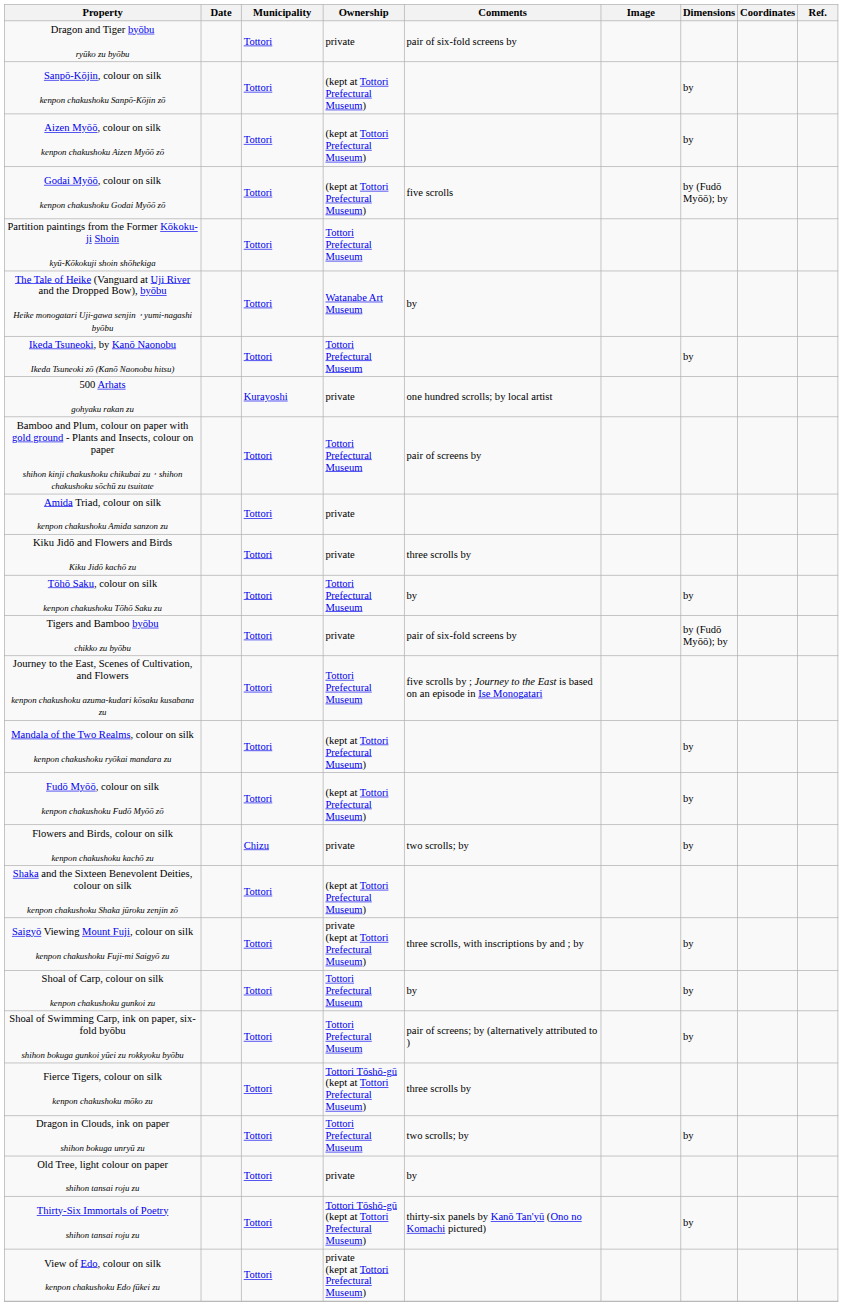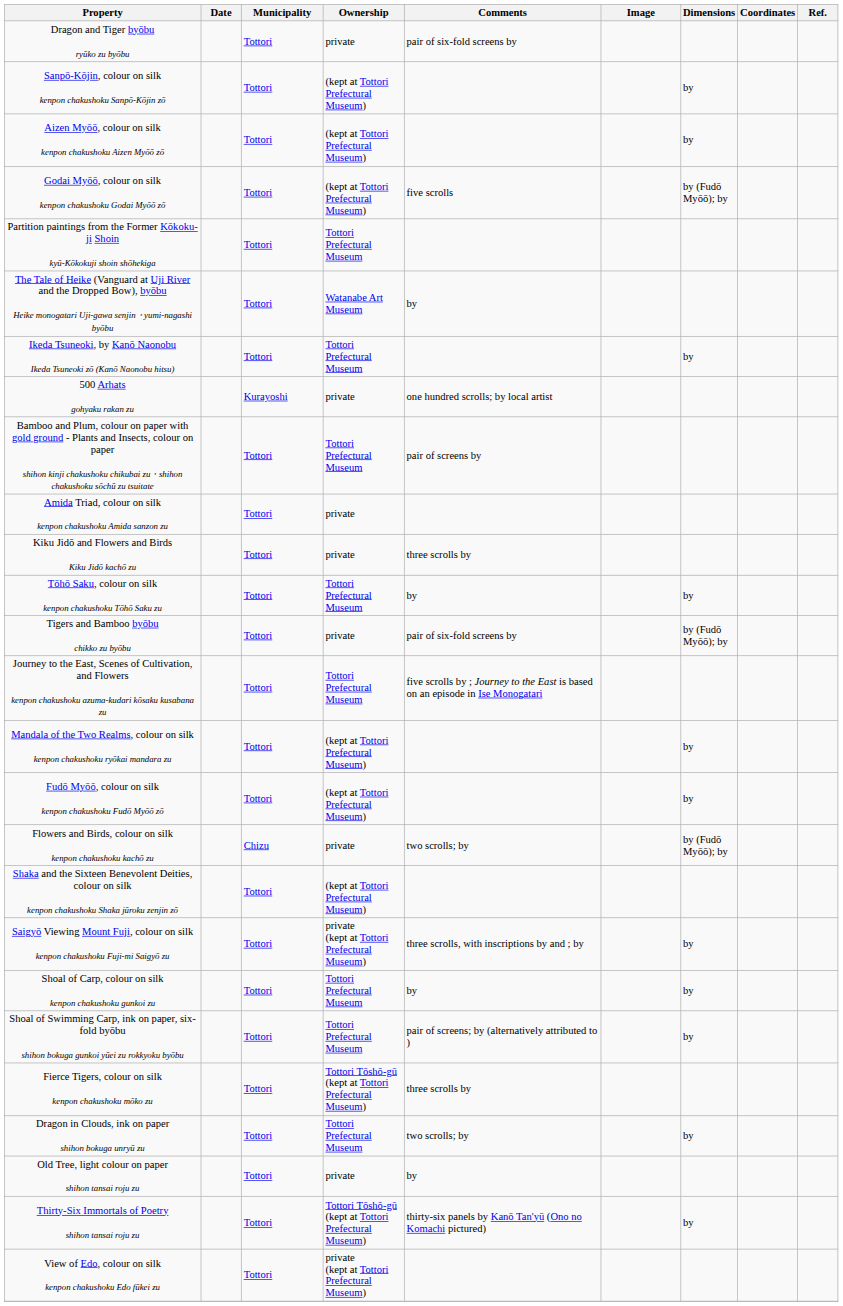 <table class="wikitable sortable"  style="width:100%;">
 <tr>
 <th width="25%" align="left">Property</th>
 <th width="5%" align="left" data-sort-type="number">Date</th>
 <th width="10%" align="left">Municipality</th>
 <th width="10%" align="left">Ownership</th>
 <th width="25%" align="left" class="unsortable">Comments</th>
 <th width="10%" align="left" class="unsortable">Image</th>
 <th width="5%" align="left" class="unsortable">Dimensions</th>
 <th width="5%" align="left" class="unsortable">Coordinates</th>
 <th width="5%" align="left" class="unsortable">Ref.</th>
 </tr>
 <tr>
 <td align="center">Dragon and Tiger <a href='#'>byōbu</a><br><br><small><em>ryūko zu byōbu</em></small></td>
 <td></td>
 <td><a href='#'>Tottori</a></td>
 <td>private</td>
 <td>pair of six-fold screens by </td>
 <td></td>
 <td></td>
 <td></td>
 <td></td>
 </tr>
 <tr>
 <td align="center"><a href='#'>Sanpō-Kōjin</a>, colour on silk<br><br><small><em>kenpon chakushoku Sanpō-Kōjin zō</em></small></td>
 <td></td>
 <td><a href='#'>Tottori</a></td>
 <td><br>(kept at <a href='#'>Tottori Prefectural Museum</a>)</td>
 <td></td>
 <td></td>
 <td> by </td>
 <td></td>
 <td></td>
 </tr>
 <tr>
 <td align="center"><a href='#'>Aizen Myōō</a>, colour on silk<br><br><small><em>kenpon chakushoku Aizen Myōō zō</em></small></td>
 <td></td>
 <td><a href='#'>Tottori</a></td>
 <td><br>(kept at <a href='#'>Tottori Prefectural Museum</a>)</td>
 <td></td>
 <td></td>
 <td> by </td>
 <td></td>
 <td></td>
 </tr>
 <tr>
 <td align="center"><a href='#'>Godai Myōō</a>, colour on silk<br><br><small><em>kenpon chakushoku Godai Myōō zō</em></small></td>
 <td></td>
 <td><a href='#'>Tottori</a></td>
 <td><br>(kept at <a href='#'>Tottori Prefectural Museum</a>)</td>
 <td>five scrolls</td>
 <td></td>
 <td> by  (Fudō Myōō);  by </td>
 <td></td>
 <td></td>
 </tr>
 <tr>
 <td align="center">Partition paintings from the Former <a href='#'>Kōkoku-ji</a> <a href='#'>Shoin</a><br><br><small><em>kyū-Kōkokuji shoin shōhekiga</em></small></td>
 <td></td>
 <td><a href='#'>Tottori</a></td>
 <td><a href='#'>Tottori Prefectural Museum</a></td>
 <td></td>
 <td></td>
 <td></td>
 <td></td>
 <td></td>
 </tr>
 <tr>
 <td align="center"><a href='#'>The Tale of Heike</a> (Vanguard at <a href='#'>Uji River</a> and the Dropped Bow), <a href='#'>byōbu</a><br><br><small><em>Heike monogatari Uji-gawa senjin・yumi-nagashi byōbu</em></small></td>
 <td></td>
 <td><a href='#'>Tottori</a></td>
 <td><a href='#'>Watanabe Art Museum</a></td>
 <td>by </td>
 <td></td>
 <td></td>
 <td></td>
 <td></td>
 </tr>
 <tr>
 <td align="center"><a href='#'>Ikeda Tsuneoki</a>, by <a href='#'>Kanō Naonobu</a><br><br><small><em>Ikeda Tsuneoki zō (Kanō Naonobu hitsu)</em></small></td>
 <td></td>
 <td><a href='#'>Tottori</a></td>
 <td><a href='#'>Tottori Prefectural Museum</a></td>
 <td></td>
 <td></td>
 <td> by </td>
 <td></td>
 <td></td>
 </tr>
 <tr>
 <td align="center">500 <a href='#'>Arhats</a><br><br><small><em>gohyaku rakan zu</em></small></td>
 <td></td>
 <td><a href='#'>Kurayoshi</a></td>
 <td>private</td>
 <td>one hundred scrolls; by local artist </td>
 <td></td>
 <td></td>
 <td></td>
 <td></td>
 </tr>
 <tr>
 <td align="center">Bamboo and Plum, colour on paper with <a href='#'>gold ground</a> - Plants and Insects, colour on paper<br><br><small><em>shihon kinji chakushoku chikubai zu・shihon chakushoku sōchū zu tsuitate</em></small></td>
 <td></td>
 <td><a href='#'>Tottori</a></td>
 <td><a href='#'>Tottori Prefectural Museum</a></td>
 <td>pair of screens by </td>
 <td></td>
 <td></td>
 <td></td>
 <td></td>
 </tr>
 <tr>
 <td align="center"><a href='#'>Amida</a> Triad, colour on silk<br><br><small><em>kenpon chakushoku Amida sanzon zu</em></small></td>
 <td></td>
 <td><a href='#'>Tottori</a></td>
 <td>private</td>
 <td></td>
 <td></td>
 <td></td>
 <td></td>
 <td></td>
 </tr>
 <tr>
 <td align="center">Kiku Jidō and Flowers and Birds<br><br><small><em>Kiku Jidō kachō zu</em></small></td>
 <td></td>
 <td><a href='#'>Tottori</a></td>
 <td>private</td>
 <td>three scrolls by </td>
 <td></td>
 <td></td>
 <td></td>
 <td></td>
 </tr>
 <tr>
 <td align="center"><a href='#'>Tōhō Saku</a>, colour on silk<br><br><small><em>kenpon chakushoku Tōhō Saku zu</em></small></td>
 <td></td>
 <td><a href='#'>Tottori</a></td>
 <td><a href='#'>Tottori Prefectural Museum</a></td>
 <td>by </td>
 <td></td>
 <td> by </td>
 <td></td>
 <td></td>
 </tr>
 <tr>
 <td align="center">Tigers and Bamboo <a href='#'>byōbu</a><br><br><small><em>chikko zu byōbu</em></small></td>
 <td></td>
 <td><a href='#'>Tottori</a></td>
 <td>private</td>
 <td>pair of six-fold screens by </td>
 <td></td>
 <td> by  (Fudō Myōō);  by </td>
 <td></td>
 <td></td>
 </tr>
 <tr>
 <td align="center">Journey to the East, Scenes of Cultivation, and Flowers<br><br><small><em>kenpon chakushoku azuma-kudari kōsaku kusabana zu</em></small></td>
 <td></td>
 <td><a href='#'>Tottori</a></td>
 <td><a href='#'>Tottori Prefectural Museum</a></td>
 <td>five scrolls by ; <em>Journey to the East</em> is based on an episode in <a href='#'>Ise Monogatari</a></td>
 <td></td>
 <td></td>
 <td></td>
 <td></td>
 </tr>
 <tr>
 <td align="center"><a href='#'>Mandala of the Two Realms</a>, colour on silk<br><br><small><em>kenpon chakushoku ryōkai mandara zu</em></small></td>
 <td></td>
 <td><a href='#'>Tottori</a></td>
 <td><br>(kept at <a href='#'>Tottori Prefectural Museum</a>)</td>
 <td></td>
 <td></td>
 <td> by </td>
 <td></td>
 <td></td>
 </tr>
 <tr>
 <td align="center"><a href='#'>Fudō Myōō</a>, colour on silk<br><br><small><em>kenpon chakushoku Fudō Myōō zō</em></small></td>
 <td></td>
 <td><a href='#'>Tottori</a></td>
 <td><br>(kept at <a href='#'>Tottori Prefectural Museum</a>)</td>
 <td></td>
 <td align="center"></td>
 <td> by </td>
 <td></td>
 <td></td>
 </tr>
 <tr>
 <td align="center">Flowers and Birds, colour on silk<br><br><small><em>kenpon chakushoku kachō zu</em></small></td>
 <td></td>
 <td><a href='#'>Chizu</a></td>
 <td>private</td>
 <td>two scrolls; by </td>
 <td></td>
-<td> by </td>
+<td> by  (Fudō Myōō);  by </td>
 <td></td>
 <td></td>
 </tr>
 <tr>
 <td align="center"><a href='#'>Shaka</a> and the Sixteen Benevolent Deities, colour on silk<br><br><small><em>kenpon chakushoku Shaka jūroku zenjin zō</em></small></td>
 <td></td>
 <td><a href='#'>Tottori</a></td>
 <td><br>(kept at <a href='#'>Tottori Prefectural Museum</a>)</td>
 <td></td>
 <td></td>
 <td></td>
 <td></td>
 <td></td>
 </tr>
 <tr>
 <td align="center"><a href='#'>Saigyō</a> Viewing <a href='#'>Mount Fuji</a>, colour on silk<br><br><small><em>kenpon chakushoku Fuji-mi Saigyō zu</em></small></td>
 <td></td>
 <td><a href='#'>Tottori</a></td>
 <td>private<br>(kept at <a href='#'>Tottori Prefectural Museum</a>)</td>
 <td>three scrolls, with inscriptions by  and ; by </td>
 <td align="center"></td>
 <td> by </td>
 <td></td>
 <td></td>
 </tr>
 <tr>
 <td align="center">Shoal of Carp, colour on silk<br><br><small><em>kenpon chakushoku gunkoi zu</em></small></td>
 <td></td>
 <td><a href='#'>Tottori</a></td>
 <td><a href='#'>Tottori Prefectural Museum</a></td>
 <td>by </td>
 <td></td>
 <td> by </td>
 <td></td>
 <td></td>
 </tr>
 <tr>
 <td align="center">Shoal of Swimming Carp, ink on paper, six-fold byōbu<br><br><small><em>shihon bokuga gunkoi yūei zu rokkyoku byōbu</em></small></td>
 <td></td>
 <td><a href='#'>Tottori</a></td>
 <td><a href='#'>Tottori Prefectural Museum</a></td>
 <td>pair of screens; by  (alternatively attributed to )</td>
 <td></td>
 <td> by </td>
 <td></td>
 <td></td>
 </tr>
 <tr>
 <td align="center">Fierce Tigers, colour on silk<br><br><small><em>kenpon chakushoku mōko zu</em></small></td>
 <td></td>
 <td><a href='#'>Tottori</a></td>
 <td><a href='#'>Tottori Tōshō-gū</a><br>(kept at <a href='#'>Tottori Prefectural Museum</a>)</td>
 <td>three scrolls by </td>
 <td align="center"><br><br></td>
 <td></td>
 <td></td>
 <td></td>
 </tr>
 <tr>
 <td align="center">Dragon in Clouds, ink on paper<br><br><small><em>shihon bokuga unryū zu</em></small></td>
 <td></td>
 <td><a href='#'>Tottori</a></td>
 <td><a href='#'>Tottori Prefectural Museum</a></td>
 <td>two scrolls; by </td>
 <td></td>
 <td> by </td>
 <td></td>
 <td></td>
 </tr>
 <tr>
 <td align="center">Old Tree, light colour on paper<br><br><small><em>shihon tansai roju zu</em></small></td>
 <td></td>
 <td><a href='#'>Tottori</a></td>
 <td>private</td>
 <td>by </td>
 <td></td>
 <td></td>
 <td></td>
 <td></td>
 </tr>
 <tr>
 <td align="center"><a href='#'>Thirty-Six Immortals of Poetry</a><br><br><small><em>shihon tansai roju zu</em></small></td>
 <td></td>
 <td><a href='#'>Tottori</a></td>
 <td><a href='#'>Tottori Tōshō-gū</a><br>(kept at <a href='#'>Tottori Prefectural Museum</a>)</td>
 <td>thirty-six panels by <a href='#'>Kanō Tan'yū</a> (<a href='#'>Ono no Komachi</a> pictured)</td>
 <td></td>
 <td> by </td>
 <td></td>
 <td></td>
 </tr>
 <tr>
 <td align="center">View of <a href='#'>Edo</a>, colour on silk<br><br><small><em>kenpon chakushoku Edo fūkei zu</em></small></td>
 <td></td>
 <td><a href='#'>Tottori</a></td>
 <td>private<br>(kept at <a href='#'>Tottori Prefectural Museum</a>)</td>
 <td></td>
 <td></td>
 <td></td>
 <td></td>
 <td></td>
 </tr>
 <tr>
 </tr>
 </table>
